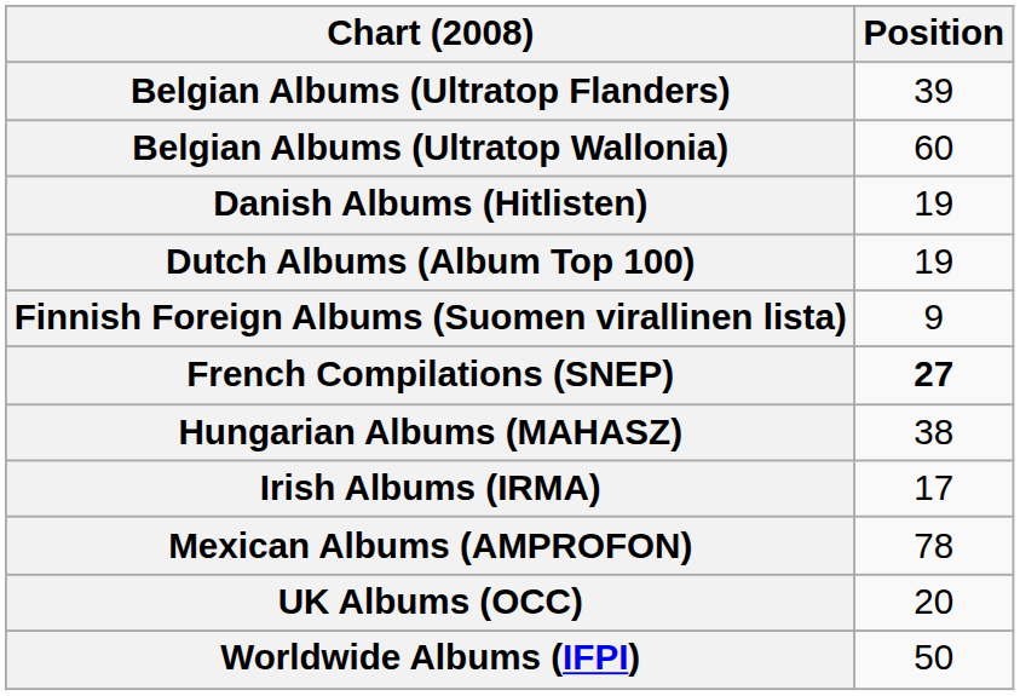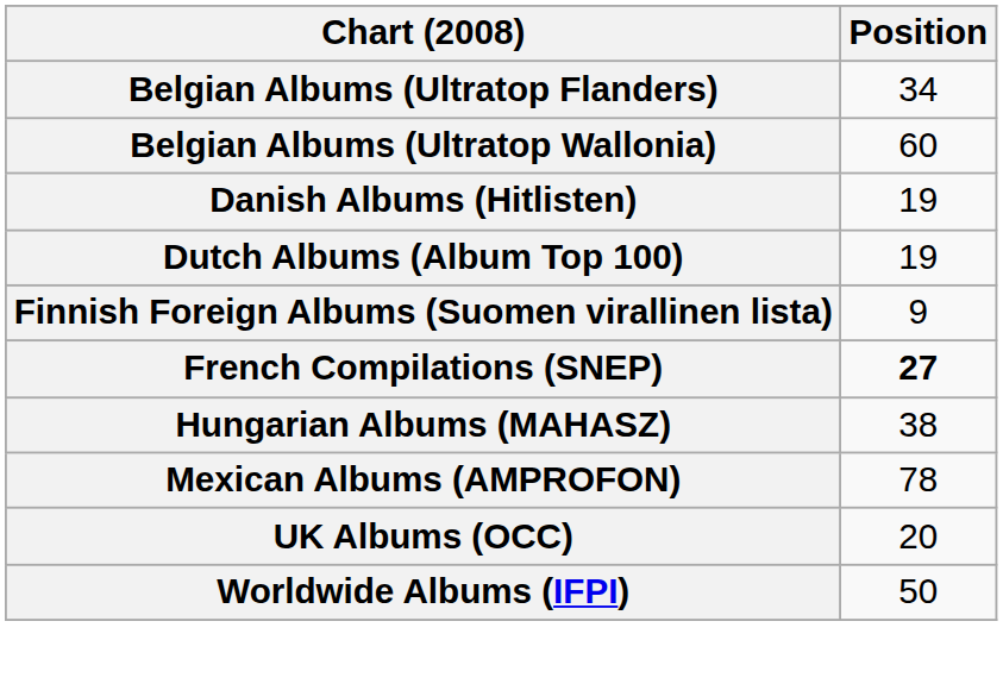 <table class="wikitable sortable plainrowheaders" style="text-align:center">
 <tr>
 <th scope="col">Chart (2008)</th>
 <th scope="col">Position</th>
 </tr>
 <tr>
 <th scope="row">Belgian Albums (Ultratop Flanders)</th>
-<td>39</td>
+<td>34</td>
 </tr>
 <tr>
 <th scope="row">Belgian Albums (Ultratop Wallonia)</th>
 <td>60</td>
 </tr>
 <tr>
 <th scope="row">Danish Albums (Hitlisten)</th>
 <td>19</td>
 </tr>
 <tr>
 <th scope="row">Dutch Albums (Album Top 100)</th>
 <td>19</td>
 </tr>
 <tr>
 <th scope="row">Finnish Foreign Albums (Suomen virallinen lista)</th>
 <td>9</td>
 </tr>
 <tr>
 <th scope="row">French Compilations (SNEP)</th>
 <td><strong>27</strong></td>
 </tr>
 <tr>
 <th scope="row">Hungarian Albums (MAHASZ)</th>
 <td>38</td>
 </tr>
 <tr>
-<th scope="row">Irish Albums (IRMA)</th>
-<td>17</td>
-</tr>
-<tr>
 <th scope="row">Mexican Albums (AMPROFON)</th>
 <td>78</td>
 </tr>
 <tr>
 <th scope="row">UK Albums (OCC)</th>
 <td>20</td>
 </tr>
 <tr>
 <th scope="row">Worldwide Albums (<a href='#'>IFPI</a>)</th>
 <td>50</td>
 </tr>
 </table>
